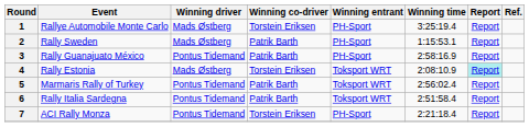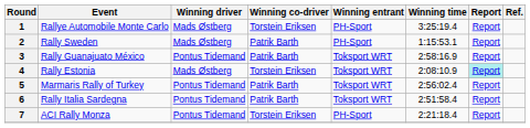 <table class="wikitable" style="font-size: 85%;">
 <tr>
 <th>Round</th>
 <th>Event</th>
 <th nowrap>Winning driver</th>
 <th nowrap>Winning co-driver</th>
 <th nowrap>Winning entrant</th>
 <th nowrap>Winning time</th>
 <th nowrap>Report</th>
 <th>Ref.</th>
 </tr>
 <tr>
 <th>1</th>
 <td nowrap> <a href='#'>Rallye Automobile Monte Carlo</a></td>
 <td nowrap> <a href='#'>Mads Østberg</a></td>
 <td nowrap> <a href='#'>Torstein Eriksen</a></td>
 <td> <a href='#'>PH-Sport</a></td>
 <td align="center">3:25:19.4</td>
 <td align="center"><a href='#'>Report</a></td>
 <td align="center"></td>
 </tr>
 <tr>
 <th>2</th>
 <td> <a href='#'>Rally Sweden</a></td>
 <td> <a href='#'>Mads Østberg</a></td>
 <td> <a href='#'>Patrik Barth</a></td>
 <td> <a href='#'>PH-Sport</a></td>
 <td align="center">1:15:53.1</td>
 <td align="center"><a href='#'>Report</a></td>
 <td align="center"></td>
 </tr>
 <tr>
 <th>3</th>
 <td> <a href='#'>Rally Guanajuato México</a></td>
 <td nowrap> <a href='#'>Pontus Tidemand</a></td>
 <td> <a href='#'>Patrik Barth</a></td>
-<td> <a href='#'>PH-Sport</a></td>
+<td nowrap> <a href='#'>Toksport WRT</a></td>
 <td align="center">2:58:16.9</td>
 <td align="center"><a href='#'>Report</a></td>
 <td align="center"></td>
 </tr>
 <tr>
 <th>4</th>
 <td> <a href='#'>Rally Estonia</a></td>
 <td> <a href='#'>Mads Østberg</a></td>
 <td> <a href='#'>Torstein Eriksen</a></td>
 <td> <a href='#'>Toksport WRT</a></td>
 <td align="center">2:08:10.9</td>
 <td align="center" style="background: paleturquoise;"><a href='#'>Report</a></td>
 <td align="center"></td>
 </tr>
 <tr>
 <th>5</th>
 <td> <a href='#'>Marmaris Rally of Turkey</a></td>
 <td> <a href='#'>Pontus Tidemand</a></td>
 <td> <a href='#'>Patrik Barth</a></td>
 <td> <a href='#'>Toksport WRT</a></td>
 <td align="center">2:56:02.4</td>
 <td align="center"><a href='#'>Report</a></td>
 <td align="center"></td>
 </tr>
 <tr>
 <th>6</th>
 <td> <a href='#'>Rally Italia Sardegna</a></td>
 <td> <a href='#'>Pontus Tidemand</a></td>
 <td> <a href='#'>Patrik Barth</a></td>
 <td> <a href='#'>Toksport WRT</a></td>
 <td align="center">2:51:58.4</td>
 <td align="center"><a href='#'>Report</a></td>
 <td align="center"></td>
 </tr>
 <tr>
 <th>7</th>
 <td> <a href='#'>ACI Rally Monza</a></td>
 <td> <a href='#'>Pontus Tidemand</a></td>
 <td nowrap> <a href='#'>Torstein Eriksen</a></td>
 <td> <a href='#'>PH-Sport</a></td>
 <td align="center">2:21:18.4</td>
 <td align="center"><a href='#'>Report</a></td>
 <td align="center"></td>
 </tr>
 <tr>
 </tr>
 </table>
